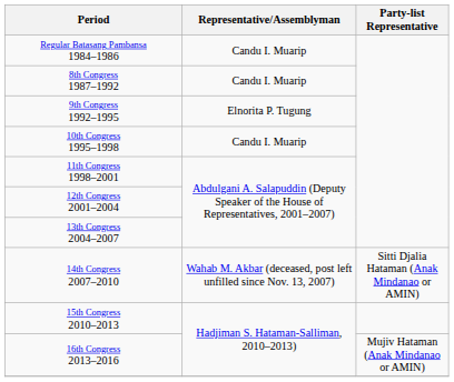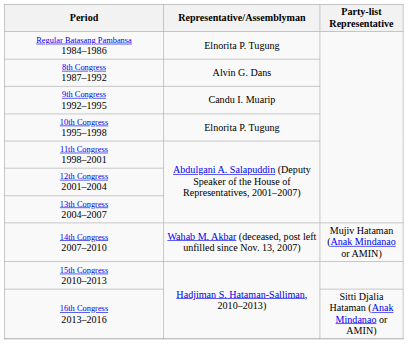 <table class="wikitable" width=40%>
 <tr>
 <th width=40%>Period</th>
 <th>Representative/Assemblyman</th>
 <th>Party-list Representative</th>
 </tr>
 <tr>
 <td style="text-align: center;"><small><a href='#'>Regular Batasang Pambansa</a></small><br>1984–1986</td>
+<td style="text-align: center;">Elnorita P. Tugung</td>
+</tr>
+<tr>
+<td style="text-align: center;"><small><a href='#'>8th Congress</a></small><br>1987–1992</td>
+<td style="text-align: center;">Alvin G. Dans</td>
+</tr>
+<tr>
+<td style="text-align: center;"><small><a href='#'>9th Congress</a></small><br>1992–1995</td>
 <td style="text-align: center;">Candu I. Muarip</td>
 </tr>
 <tr>
-<td style="text-align: center;"><small><a href='#'>8th Congress</a></small><br>1987–1992</td>
-<td style="text-align: center;">Candu I. Muarip</td>
-</tr>
-<tr>
-<td style="text-align: center;"><small><a href='#'>9th Congress</a></small><br>1992–1995</td>
+<td style="text-align: center;"><small><a href='#'>10th Congress</a></small><br>1995–1998</td>
 <td style="text-align: center;">Elnorita P. Tugung</td>
-</tr>
-<tr>
-<td style="text-align: center;"><small><a href='#'>10th Congress</a></small><br>1995–1998</td>
-<td style="text-align: center;">Candu I. Muarip</td>
 </tr>
 <tr>
 <td style="text-align: center;"><small><a href='#'>11th Congress</a></small><br>1998–2001</td>
 <td rowspan=3 style="text-align: center;"><a href='#'>Abdulgani A. Salapuddin</a> (Deputy Speaker of the House of Representatives, 2001–2007)</td>
 </tr>
 <tr>
 <td style="text-align: center;"><small><a href='#'>12th Congress</a></small><br>2001–2004</td>
 </tr>
 <tr>
 <td style="text-align: center;"><small><a href='#'>13th Congress</a></small><br>2004–2007</td>
 </tr>
 <tr>
 <td style="text-align: center;"><small><a href='#'>14th Congress</a></small><br>2007–2010</td>
 <td style="text-align: center;"><a href='#'>Wahab M. Akbar</a> (deceased, post left unfilled since Nov. 13, 2007)</td>
-<td style="text-align: center;">Sitti Djalia Hataman (<a href='#'>Anak Mindanao</a> or AMIN)</td>
+<td style="text-align: center;">Mujiv Hataman (<a href='#'>Anak Mindanao</a> or AMIN)</td>
 </tr>
 <tr>
 <td style="text-align: center;"><small><a href='#'>15th Congress</a></small><br>2010–2013</td>
 <td rowspan=2 style="text-align: center;"><a href='#'>Hadjiman S. Hataman-Salliman</a>, 2010–2013)</td>
 </tr>
 <tr>
 <td style="text-align: center;"><small><a href='#'>16th Congress</a></small><br>2013–2016</td>
-<td style="text-align: center;">Mujiv Hataman (<a href='#'>Anak Mindanao</a> or AMIN)</td>
+<td style="text-align: center;">Sitti Djalia Hataman (<a href='#'>Anak Mindanao</a> or AMIN)</td>
 </tr>
 <tr |->
 </tr>
 </table>
